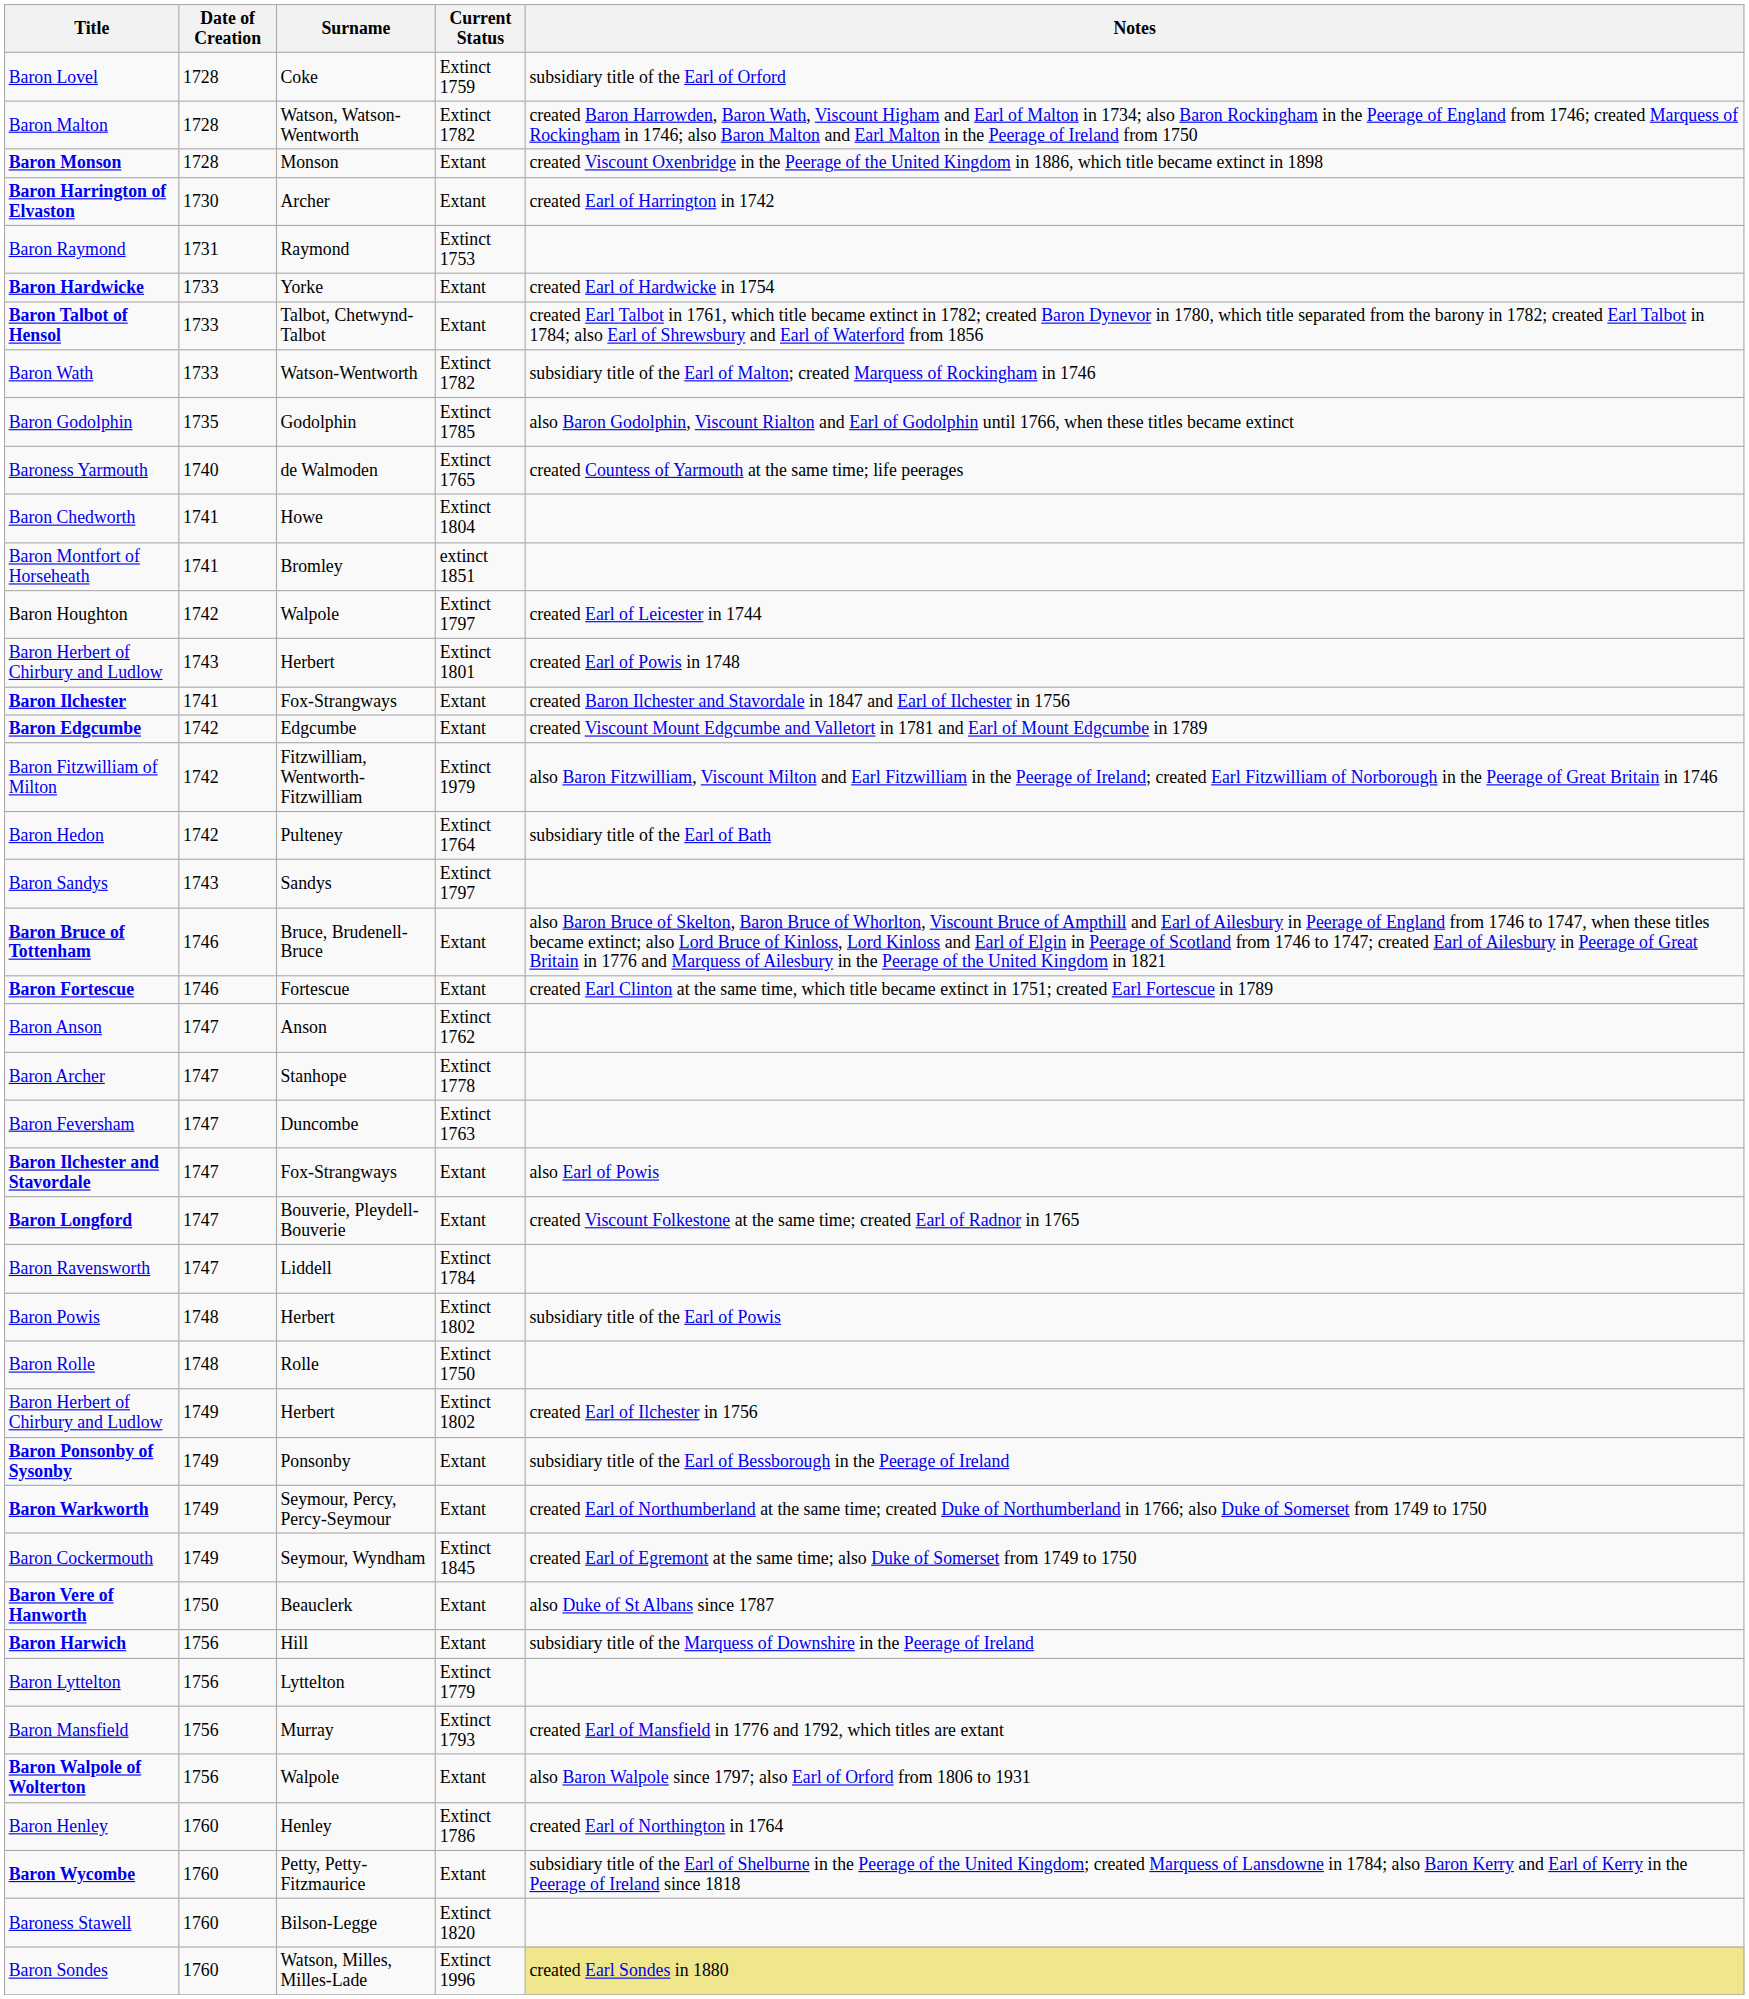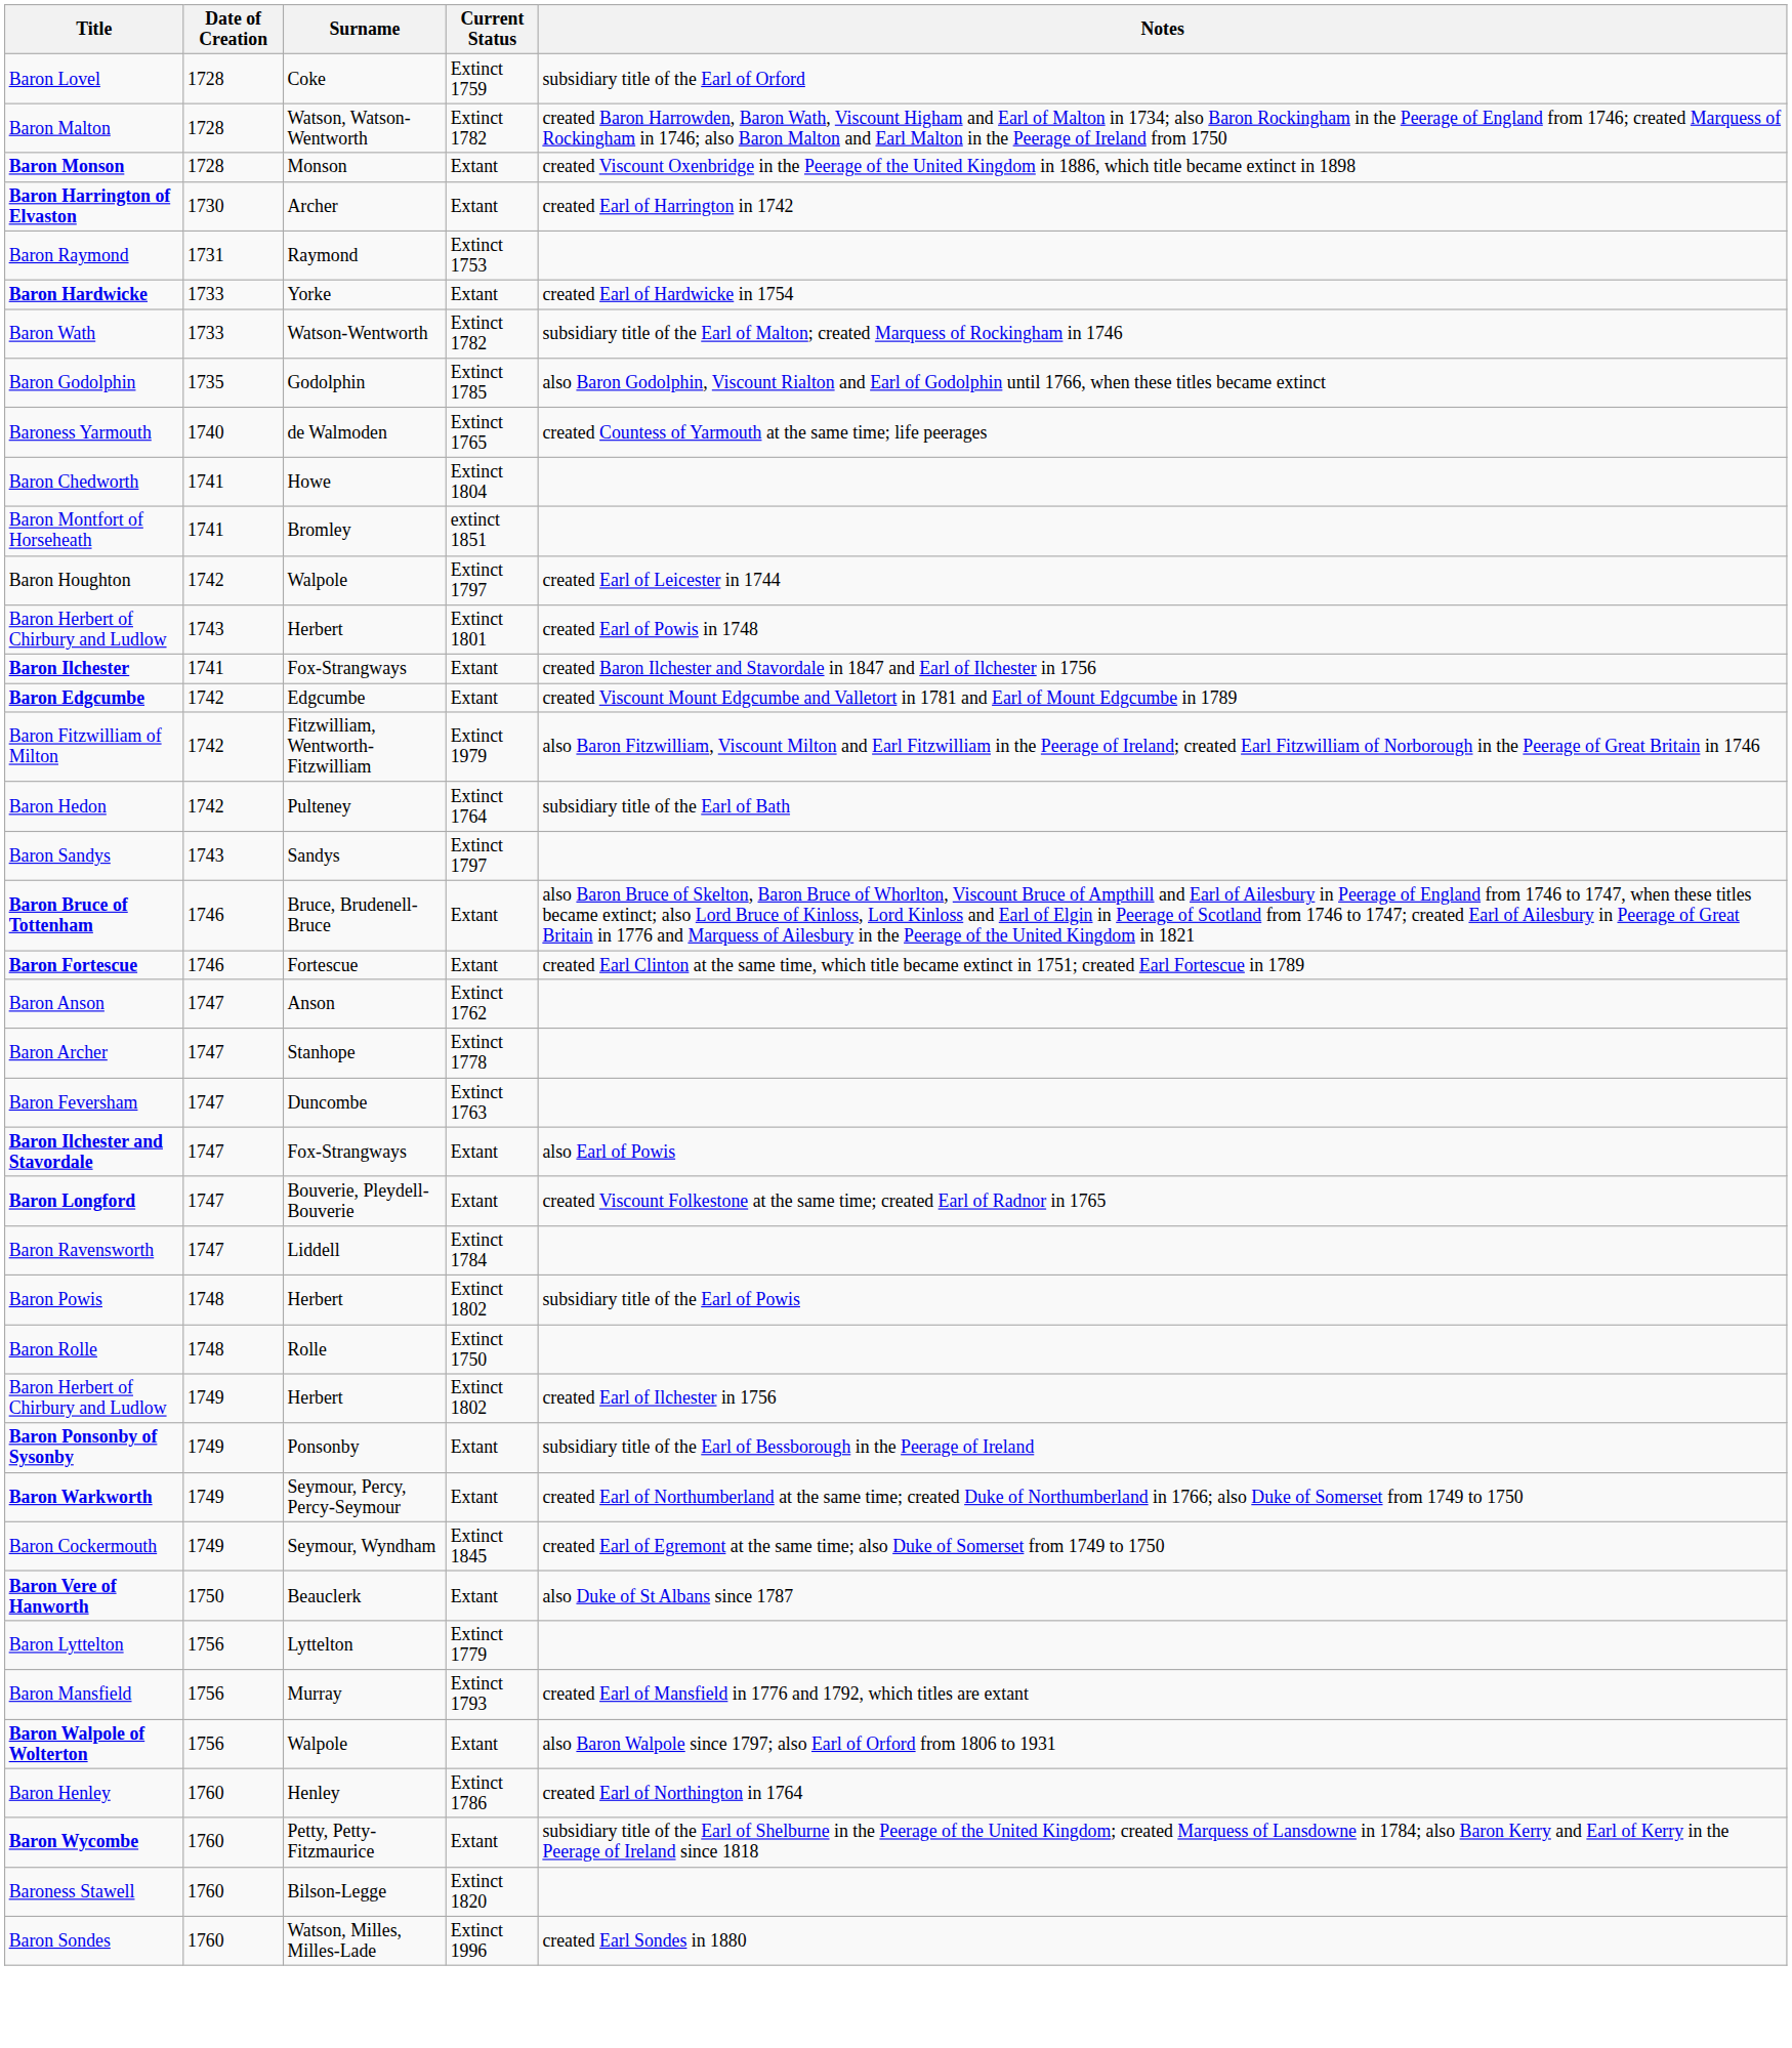 <table class="wikitable sortable">
 <tr>
 <th>Title</th>
 <th>Date of Creation</th>
 <th>Surname</th>
 <th>Current Status</th>
 <th>Notes</th>
 </tr>
 <tr>
 <td><a href='#'>Baron Lovel</a></td>
 <td>1728</td>
 <td>Coke</td>
 <td>Extinct 1759</td>
 <td>subsidiary title of the <a href='#'>Earl of Orford</a></td>
 </tr>
 <tr>
 <td><a href='#'>Baron Malton</a></td>
 <td>1728</td>
 <td>Watson, Watson-Wentworth</td>
 <td>Extinct 1782</td>
 <td>created <a href='#'>Baron Harrowden</a>, <a href='#'>Baron Wath</a>, <a href='#'>Viscount Higham</a> and <a href='#'>Earl of Malton</a> in 1734; also <a href='#'>Baron Rockingham</a> in the <a href='#'>Peerage of England</a> from 1746; created <a href='#'>Marquess of Rockingham</a> in 1746; also <a href='#'>Baron Malton</a> and <a href='#'>Earl Malton</a> in the <a href='#'>Peerage of Ireland</a> from 1750</td>
 </tr>
 <tr>
 <td><strong><a href='#'>Baron Monson</a></strong></td>
 <td>1728</td>
 <td>Monson</td>
 <td>Extant</td>
 <td>created <a href='#'>Viscount Oxenbridge</a> in the <a href='#'>Peerage of the United Kingdom</a> in 1886, which title became extinct in 1898</td>
 </tr>
 <tr>
 <td><strong><a href='#'>Baron Harrington of Elvaston</a></strong></td>
 <td>1730</td>
 <td>Archer</td>
 <td>Extant</td>
 <td>created <a href='#'>Earl of Harrington</a> in 1742</td>
 </tr>
 <tr>
 <td><a href='#'>Baron Raymond</a></td>
 <td>1731</td>
 <td>Raymond</td>
 <td>Extinct 1753</td>
 <td></td>
 </tr>
 <tr>
 <td><strong><a href='#'>Baron Hardwicke</a></strong></td>
 <td>1733</td>
 <td>Yorke</td>
 <td>Extant</td>
 <td>created <a href='#'>Earl of Hardwicke</a> in 1754</td>
-</tr>
-<tr>
-<td><strong><a href='#'>Baron Talbot of Hensol</a></strong></td>
-<td>1733</td>
-<td>Talbot, Chetwynd-Talbot</td>
-<td>Extant</td>
-<td>created <a href='#'>Earl Talbot</a> in 1761, which title became extinct in 1782; created <a href='#'>Baron Dynevor</a> in 1780, which title separated from the barony in 1782; created <a href='#'>Earl Talbot</a> in 1784; also <a href='#'>Earl of Shrewsbury</a> and <a href='#'>Earl of Waterford</a> from 1856</td>
 </tr>
 <tr>
 <td><a href='#'>Baron Wath</a></td>
 <td>1733</td>
 <td>Watson-Wentworth</td>
 <td>Extinct 1782</td>
 <td>subsidiary title of the <a href='#'>Earl of Malton</a>; created <a href='#'>Marquess of Rockingham</a> in 1746</td>
 </tr>
 <tr>
 <td><a href='#'>Baron Godolphin</a></td>
 <td>1735</td>
 <td>Godolphin</td>
 <td>Extinct 1785</td>
 <td>also <a href='#'>Baron Godolphin</a>, <a href='#'>Viscount Rialton</a> and <a href='#'>Earl of Godolphin</a> until 1766, when these titles became extinct</td>
 </tr>
 <tr>
 <td><a href='#'>Baroness Yarmouth</a></td>
 <td>1740</td>
 <td>de Walmoden</td>
 <td>Extinct 1765</td>
 <td>created <a href='#'>Countess of Yarmouth</a> at the same time; life peerages</td>
 </tr>
 <tr>
 <td><a href='#'>Baron Chedworth</a></td>
 <td>1741</td>
 <td>Howe</td>
 <td>Extinct 1804</td>
 <td></td>
 </tr>
 <tr>
 <td><a href='#'>Baron Montfort of Horseheath</a></td>
 <td>1741</td>
 <td>Bromley</td>
 <td>extinct 1851</td>
 <td></td>
 </tr>
 <tr>
 <td>Baron Houghton</td>
 <td>1742</td>
 <td>Walpole</td>
 <td>Extinct 1797</td>
 <td>created <a href='#'>Earl of Leicester</a> in 1744</td>
 </tr>
 <tr>
 <td><a href='#'>Baron Herbert of Chirbury and Ludlow</a></td>
 <td>1743</td>
 <td>Herbert</td>
 <td>Extinct 1801</td>
 <td>created <a href='#'>Earl of Powis</a> in 1748</td>
 </tr>
 <tr>
 <td><strong><a href='#'>Baron Ilchester</a></strong></td>
 <td>1741</td>
 <td>Fox-Strangways</td>
 <td>Extant</td>
 <td>created <a href='#'>Baron Ilchester and Stavordale</a> in 1847 and <a href='#'>Earl of Ilchester</a> in 1756</td>
 </tr>
 <tr>
 <td><strong><a href='#'>Baron Edgcumbe</a></strong></td>
 <td>1742</td>
 <td>Edgcumbe</td>
 <td>Extant</td>
 <td>created <a href='#'>Viscount Mount Edgcumbe and Valletort</a> in 1781 and <a href='#'>Earl of Mount Edgcumbe</a> in 1789</td>
 </tr>
 <tr>
 <td><a href='#'>Baron Fitzwilliam of Milton</a></td>
 <td>1742</td>
 <td>Fitzwilliam, Wentworth-Fitzwilliam</td>
 <td>Extinct 1979</td>
 <td>also <a href='#'>Baron Fitzwilliam</a>, <a href='#'>Viscount Milton</a> and <a href='#'>Earl Fitzwilliam</a> in the <a href='#'>Peerage of Ireland</a>; created <a href='#'>Earl Fitzwilliam of Norborough</a> in the <a href='#'>Peerage of Great Britain</a> in 1746</td>
 </tr>
 <tr>
 <td><a href='#'>Baron Hedon</a></td>
 <td>1742</td>
 <td>Pulteney</td>
 <td>Extinct 1764</td>
 <td>subsidiary title of the <a href='#'>Earl of Bath</a></td>
 </tr>
 <tr>
 <td><a href='#'>Baron Sandys</a></td>
 <td>1743</td>
 <td>Sandys</td>
 <td>Extinct 1797</td>
 <td></td>
 </tr>
 <tr>
 <td><strong><a href='#'>Baron Bruce of Tottenham</a></strong></td>
 <td>1746</td>
 <td>Bruce, Brudenell-Bruce</td>
 <td>Extant</td>
 <td>also <a href='#'>Baron Bruce of Skelton</a>, <a href='#'>Baron Bruce of Whorlton</a>, <a href='#'>Viscount Bruce of Ampthill</a> and <a href='#'>Earl of Ailesbury</a> in <a href='#'>Peerage of England</a> from 1746 to 1747, when these titles became extinct; also <a href='#'>Lord Bruce of Kinloss</a>, <a href='#'>Lord Kinloss</a> and <a href='#'>Earl of Elgin</a> in <a href='#'>Peerage of Scotland</a> from 1746 to 1747; created <a href='#'>Earl of Ailesbury</a> in <a href='#'>Peerage of Great Britain</a> in 1776 and <a href='#'>Marquess of Ailesbury</a> in the <a href='#'>Peerage of the United Kingdom</a> in 1821</td>
 </tr>
 <tr>
 <td><strong><a href='#'>Baron Fortescue</a></strong></td>
 <td>1746</td>
 <td>Fortescue</td>
 <td>Extant</td>
 <td>created <a href='#'>Earl Clinton</a> at the same time, which title became extinct in 1751; created <a href='#'>Earl Fortescue</a> in 1789</td>
 </tr>
 <tr>
 <td><a href='#'>Baron Anson</a></td>
 <td>1747</td>
 <td>Anson</td>
 <td>Extinct 1762</td>
 <td></td>
 </tr>
 <tr>
 <td><a href='#'>Baron Archer</a></td>
 <td>1747</td>
 <td>Stanhope</td>
 <td>Extinct 1778</td>
 <td></td>
 </tr>
 <tr>
 <td><a href='#'>Baron Feversham</a></td>
 <td>1747</td>
 <td>Duncombe</td>
 <td>Extinct 1763</td>
 <td></td>
 </tr>
 <tr>
 <td><strong><a href='#'>Baron Ilchester and Stavordale</a></strong></td>
 <td>1747</td>
 <td>Fox-Strangways</td>
 <td>Extant</td>
 <td>also <a href='#'>Earl of Powis</a></td>
 </tr>
 <tr>
 <td><strong><a href='#'>Baron Longford</a></strong></td>
 <td>1747</td>
 <td>Bouverie, Pleydell-Bouverie</td>
 <td>Extant</td>
 <td>created <a href='#'>Viscount Folkestone</a> at the same time; created <a href='#'>Earl of Radnor</a> in 1765</td>
 </tr>
 <tr>
 <td><a href='#'>Baron Ravensworth</a></td>
 <td>1747</td>
 <td>Liddell</td>
 <td>Extinct 1784</td>
 <td></td>
 </tr>
 <tr>
 <td><a href='#'>Baron Powis</a></td>
 <td>1748</td>
 <td>Herbert</td>
 <td>Extinct 1802</td>
 <td>subsidiary title of the <a href='#'>Earl of Powis</a></td>
 </tr>
 <tr>
 <td><a href='#'>Baron Rolle</a></td>
 <td>1748</td>
 <td>Rolle</td>
 <td>Extinct 1750</td>
 <td></td>
 </tr>
 <tr>
 <td><a href='#'>Baron Herbert of Chirbury and Ludlow</a></td>
 <td>1749</td>
 <td>Herbert</td>
 <td>Extinct 1802</td>
 <td>created <a href='#'>Earl of Ilchester</a> in 1756</td>
 </tr>
 <tr>
 <td><strong><a href='#'>Baron Ponsonby of Sysonby</a></strong></td>
 <td>1749</td>
 <td>Ponsonby</td>
 <td>Extant</td>
 <td>subsidiary title of the <a href='#'>Earl of Bessborough</a> in the <a href='#'>Peerage of Ireland</a></td>
 </tr>
 <tr>
 <td><strong><a href='#'>Baron Warkworth</a></strong></td>
 <td>1749</td>
 <td>Seymour, Percy, Percy-Seymour</td>
 <td>Extant</td>
 <td>created <a href='#'>Earl of Northumberland</a> at the same time; created <a href='#'>Duke of Northumberland</a> in 1766; also <a href='#'>Duke of Somerset</a> from 1749 to 1750</td>
 </tr>
 <tr>
 <td><a href='#'>Baron Cockermouth</a></td>
 <td>1749</td>
 <td>Seymour, Wyndham</td>
 <td>Extinct 1845</td>
 <td>created <a href='#'>Earl of Egremont</a> at the same time; also <a href='#'>Duke of Somerset</a> from 1749 to 1750</td>
 </tr>
 <tr>
 <td><strong><a href='#'>Baron Vere of Hanworth</a></strong></td>
 <td>1750</td>
 <td>Beauclerk</td>
 <td>Extant</td>
 <td>also <a href='#'>Duke of St Albans</a> since 1787</td>
 </tr>
 <tr>
-<td><strong><a href='#'>Baron Harwich</a></strong></td>
-<td>1756</td>
-<td>Hill</td>
-<td>Extant</td>
-<td>subsidiary title of the <a href='#'>Marquess of Downshire</a> in the <a href='#'>Peerage of Ireland</a></td>
-</tr>
-<tr>
 <td><a href='#'>Baron Lyttelton</a></td>
 <td>1756</td>
 <td>Lyttelton</td>
 <td>Extinct 1779</td>
 <td></td>
 </tr>
 <tr>
 <td><a href='#'>Baron Mansfield</a></td>
 <td>1756</td>
 <td>Murray</td>
 <td>Extinct 1793</td>
 <td>created <a href='#'>Earl of Mansfield</a> in 1776 and 1792, which titles are extant</td>
 </tr>
 <tr>
 <td><strong><a href='#'>Baron Walpole of Wolterton</a></strong></td>
 <td>1756</td>
 <td>Walpole</td>
 <td>Extant</td>
 <td>also <a href='#'>Baron Walpole</a> since 1797; also <a href='#'>Earl of Orford</a> from 1806 to 1931</td>
 </tr>
 <tr>
 <td><a href='#'>Baron Henley</a></td>
 <td>1760</td>
 <td>Henley</td>
 <td>Extinct 1786</td>
 <td>created <a href='#'>Earl of Northington</a> in 1764</td>
 </tr>
 <tr>
 <td><strong><a href='#'>Baron Wycombe</a></strong></td>
 <td>1760</td>
 <td>Petty, Petty-Fitzmaurice</td>
 <td>Extant</td>
 <td>subsidiary title of the <a href='#'>Earl of Shelburne</a> in the <a href='#'>Peerage of the United Kingdom</a>; created <a href='#'>Marquess of Lansdowne</a> in 1784; also <a href='#'>Baron Kerry</a> and <a href='#'>Earl of Kerry</a> in the <a href='#'>Peerage of Ireland</a> since 1818</td>
 </tr>
 <tr>
 <td><a href='#'>Baroness Stawell</a></td>
 <td>1760</td>
 <td>Bilson-Legge</td>
 <td>Extinct 1820</td>
 <td></td>
 </tr>
 <tr>
 <td><a href='#'>Baron Sondes</a></td>
 <td>1760</td>
 <td>Watson, Milles, Milles-Lade</td>
 <td>Extinct 1996</td>
-<td style="background: khaki;">created <a href='#'>Earl Sondes</a> in 1880</td>
+<td>created <a href='#'>Earl Sondes</a> in 1880</td>
 </tr>
 </table>
